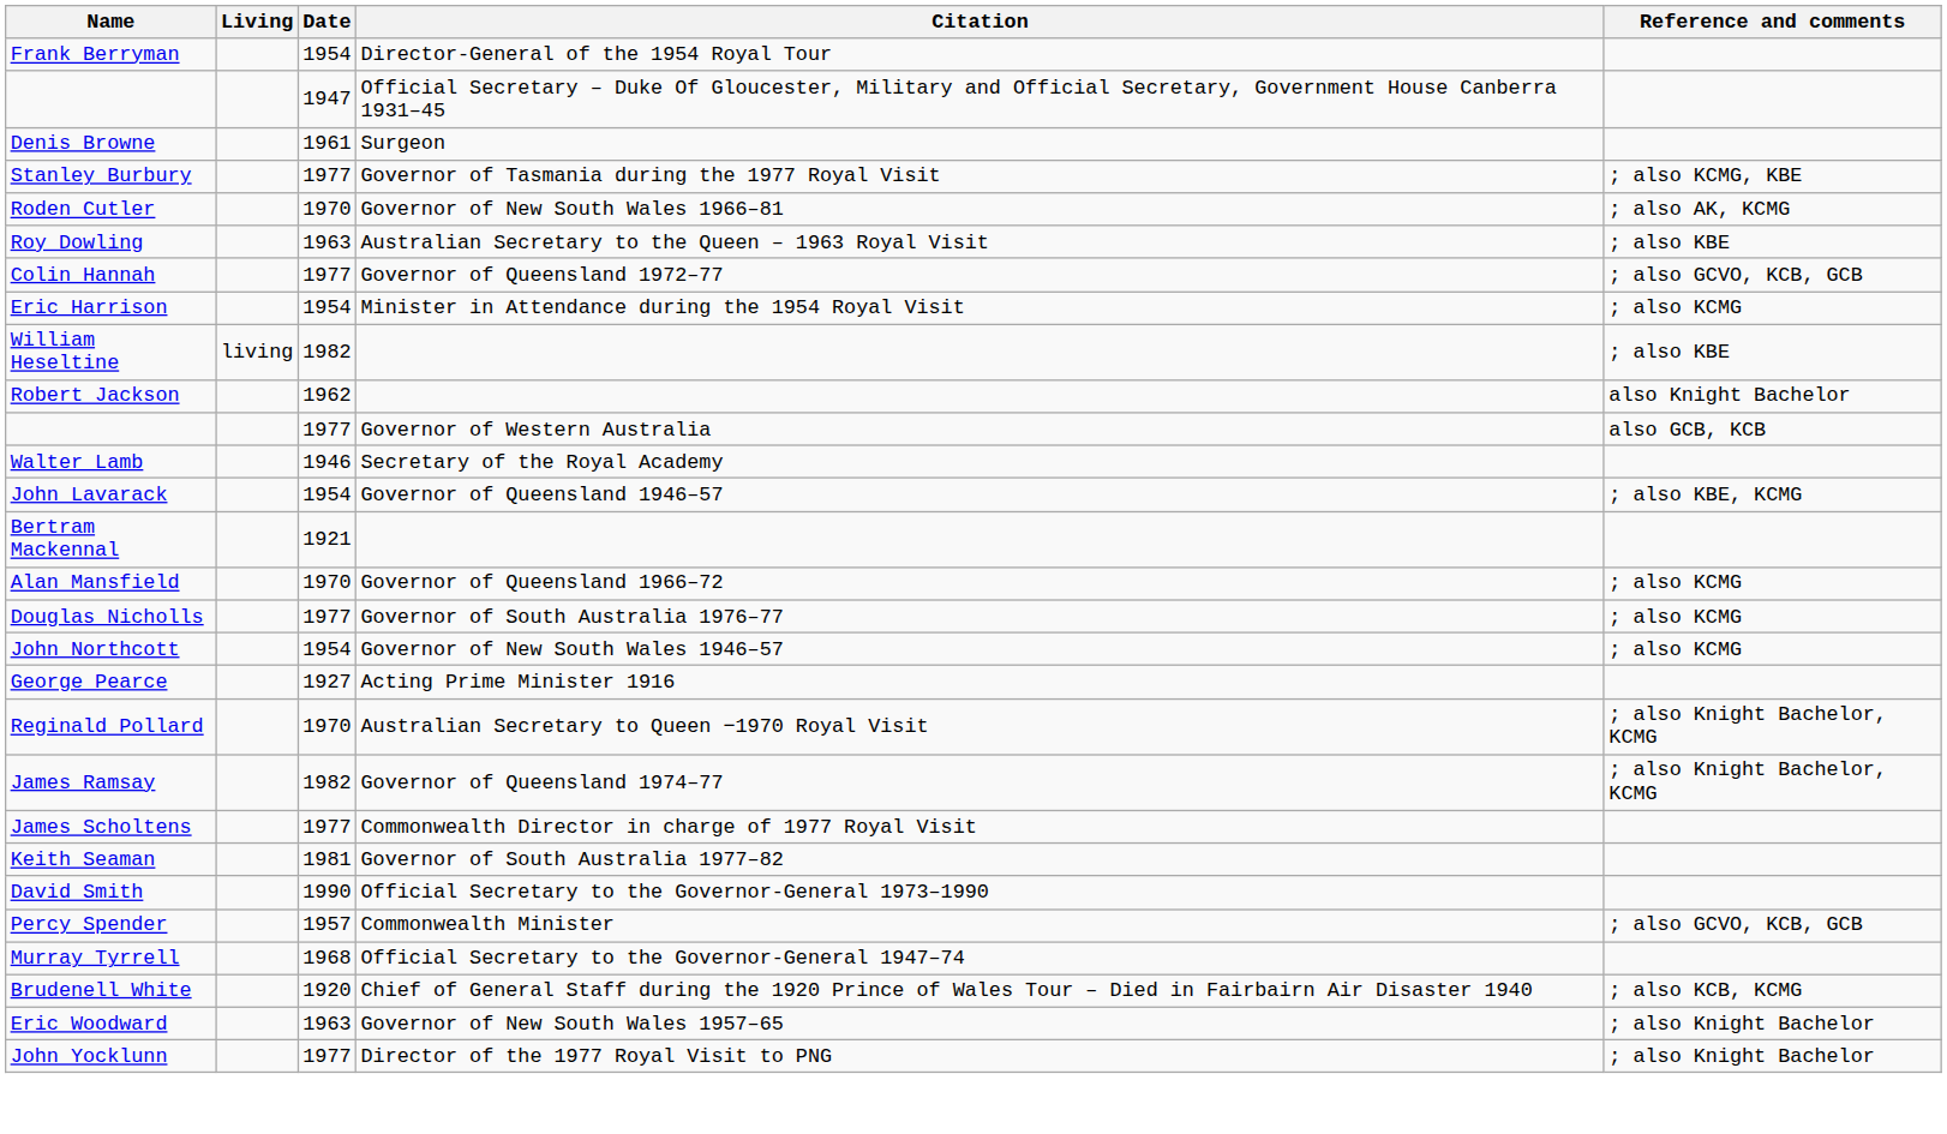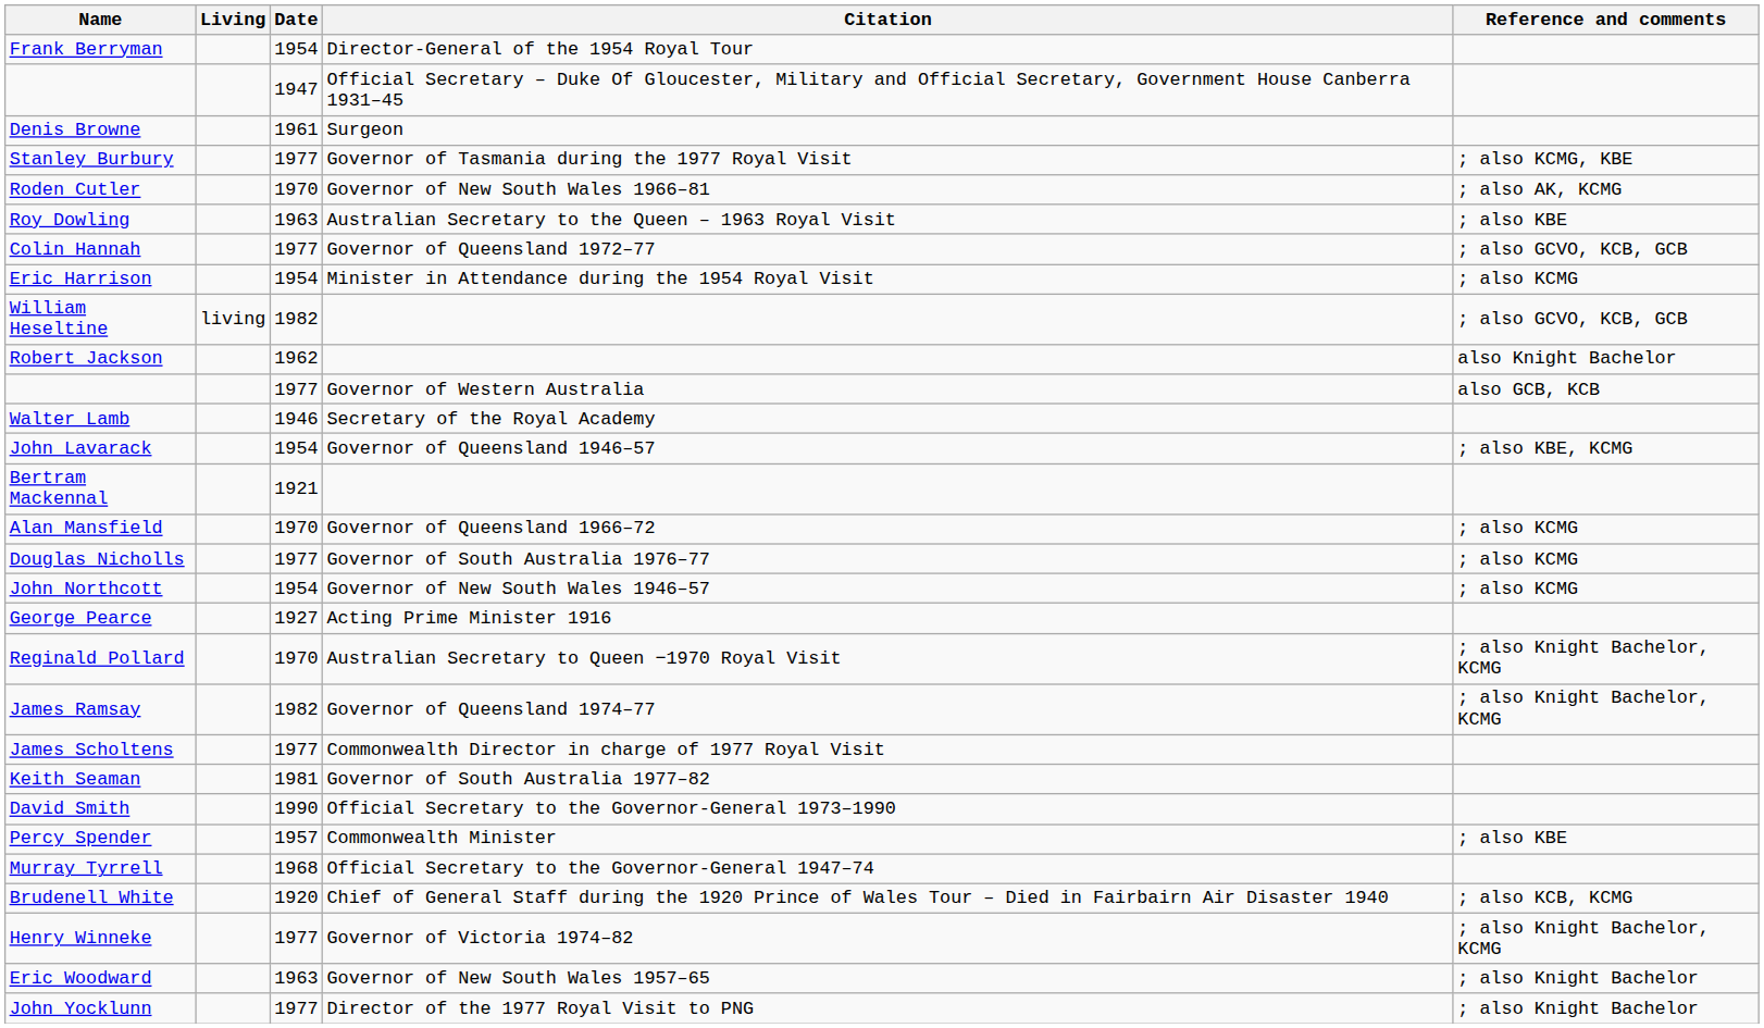 <table class="wikitable sortable" style="text-align: left">
 <tr>
 <th>Name</th>
 <th>Living</th>
 <th>Date</th>
 <th>Citation</th>
 <th>Reference and comments</th>
 </tr>
 <tr>
 <td><a href='#'>Frank Berryman</a></td>
 <td></td>
 <td>1954</td>
 <td>Director-General of the 1954 Royal Tour</td>
 <td></td>
 </tr>
 <tr>
 <td></td>
 <td></td>
 <td>1947</td>
 <td>Official Secretary – Duke Of Gloucester, Military and Official Secretary, Government House Canberra 1931–45</td>
 <td></td>
 </tr>
 <tr>
 <td><a href='#'>Denis Browne</a></td>
 <td></td>
 <td>1961</td>
 <td>Surgeon</td>
 <td></td>
 </tr>
 <tr>
 <td><a href='#'>Stanley Burbury</a></td>
 <td></td>
 <td>1977</td>
 <td>Governor of Tasmania during the 1977 Royal Visit</td>
 <td>; also KCMG, KBE</td>
 </tr>
 <tr>
 <td><a href='#'>Roden Cutler</a></td>
 <td></td>
 <td>1970</td>
 <td>Governor of New South Wales 1966–81</td>
 <td>; also AK, KCMG</td>
 </tr>
 <tr>
 <td><a href='#'>Roy Dowling</a></td>
 <td></td>
 <td>1963</td>
 <td>Australian Secretary to the Queen – 1963 Royal Visit</td>
 <td>; also KBE</td>
 </tr>
 <tr>
 <td><a href='#'>Colin Hannah</a></td>
 <td></td>
 <td>1977</td>
 <td>Governor of Queensland 1972–77</td>
 <td>; also GCVO, KCB, GCB</td>
 </tr>
 <tr>
 <td><a href='#'>Eric Harrison</a></td>
 <td></td>
 <td>1954</td>
 <td>Minister in Attendance during the 1954 Royal Visit</td>
 <td>; also KCMG</td>
 </tr>
 <tr>
 <td><a href='#'>William Heseltine</a></td>
 <td>living</td>
 <td>1982</td>
 <td></td>
-<td>; also KBE</td>
+<td>; also GCVO, KCB, GCB</td>
 </tr>
 <tr>
 <td><a href='#'>Robert Jackson</a></td>
 <td></td>
 <td>1962</td>
 <td></td>
 <td>also Knight Bachelor</td>
 </tr>
 <tr>
 <td></td>
 <td></td>
 <td>1977</td>
 <td>Governor of Western Australia</td>
 <td>also GCB, KCB</td>
 </tr>
 <tr>
 <td><a href='#'>Walter Lamb</a></td>
 <td></td>
 <td>1946</td>
 <td>Secretary of the Royal Academy</td>
 <td></td>
 </tr>
 <tr>
 <td><a href='#'>John Lavarack</a></td>
 <td></td>
 <td>1954</td>
 <td>Governor of Queensland 1946–57</td>
 <td>; also KBE, KCMG</td>
 </tr>
 <tr>
 <td><a href='#'>Bertram Mackennal</a></td>
 <td></td>
 <td>1921</td>
 <td></td>
 <td></td>
 </tr>
 <tr>
 <td><a href='#'>Alan Mansfield</a></td>
 <td></td>
 <td>1970</td>
 <td>Governor of Queensland 1966–72</td>
 <td>; also KCMG</td>
 </tr>
 <tr>
 <td><a href='#'>Douglas Nicholls</a></td>
 <td></td>
 <td>1977</td>
 <td>Governor of South Australia 1976–77</td>
 <td>; also KCMG</td>
 </tr>
 <tr>
 <td><a href='#'>John Northcott</a></td>
 <td></td>
 <td>1954</td>
 <td>Governor of New South Wales 1946–57</td>
 <td>; also KCMG</td>
 </tr>
 <tr>
 <td><a href='#'>George Pearce</a></td>
 <td></td>
 <td>1927</td>
 <td>Acting Prime Minister 1916</td>
 <td> </td>
 </tr>
 <tr>
 <td><a href='#'>Reginald Pollard</a></td>
 <td></td>
 <td>1970</td>
 <td>Australian Secretary to Queen −1970 Royal Visit</td>
 <td>; also Knight Bachelor, KCMG</td>
 </tr>
 <tr>
 <td><a href='#'>James Ramsay</a></td>
 <td></td>
 <td>1982</td>
 <td>Governor of Queensland 1974–77</td>
 <td>; also Knight Bachelor, KCMG</td>
 </tr>
 <tr>
 <td><a href='#'>James Scholtens</a></td>
 <td></td>
 <td>1977</td>
 <td>Commonwealth Director in charge of 1977 Royal Visit</td>
 <td></td>
 </tr>
 <tr>
 <td><a href='#'>Keith Seaman</a></td>
 <td></td>
 <td>1981</td>
 <td>Governor of South Australia 1977–82</td>
 <td></td>
 </tr>
 <tr>
 <td><a href='#'>David Smith</a></td>
 <td></td>
 <td>1990</td>
 <td>Official Secretary to the Governor-General 1973–1990</td>
 <td></td>
 </tr>
 <tr>
 <td><a href='#'>Percy Spender</a></td>
 <td></td>
 <td>1957</td>
 <td>Commonwealth Minister</td>
-<td>; also GCVO, KCB, GCB</td>
+<td>; also KBE</td>
 </tr>
 <tr>
 <td><a href='#'>Murray Tyrrell</a></td>
 <td></td>
 <td>1968</td>
 <td>Official Secretary to the Governor-General 1947–74</td>
 <td></td>
 </tr>
 <tr>
 <td><a href='#'>Brudenell White</a></td>
 <td></td>
 <td>1920</td>
 <td>Chief of General Staff during the 1920 Prince of Wales Tour – Died in Fairbairn Air Disaster 1940</td>
 <td>; also KCB, KCMG</td>
 </tr>
 <tr>
+<td><a href='#'>Henry Winneke</a></td>
+<td></td>
+<td>1977</td>
+<td>Governor of Victoria 1974–82</td>
+<td>; also Knight Bachelor, KCMG</td>
+</tr>
+<tr>
 <td><a href='#'>Eric Woodward</a></td>
 <td></td>
 <td>1963</td>
 <td>Governor of New South Wales 1957–65</td>
 <td>; also Knight Bachelor</td>
 </tr>
 <tr>
 <td><a href='#'>John Yocklunn</a></td>
 <td></td>
 <td>1977</td>
 <td>Director of the 1977 Royal Visit to PNG</td>
 <td>; also Knight Bachelor</td>
 </tr>
 </table>
